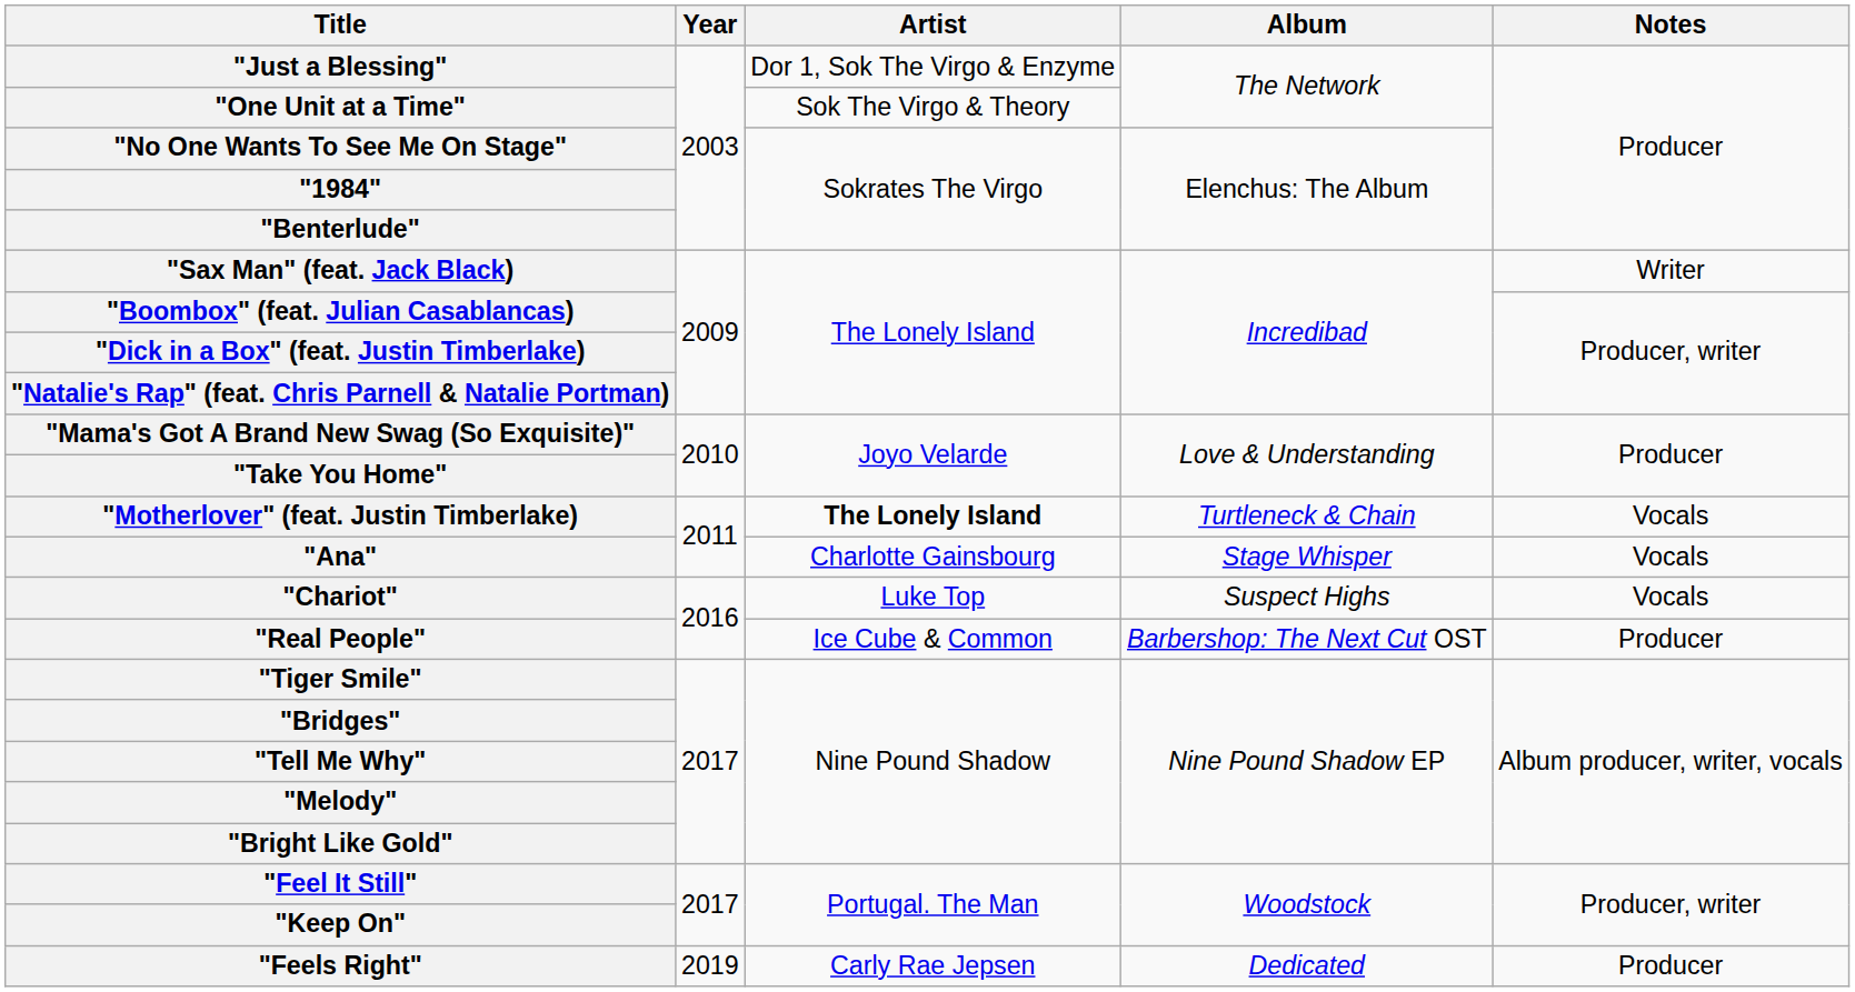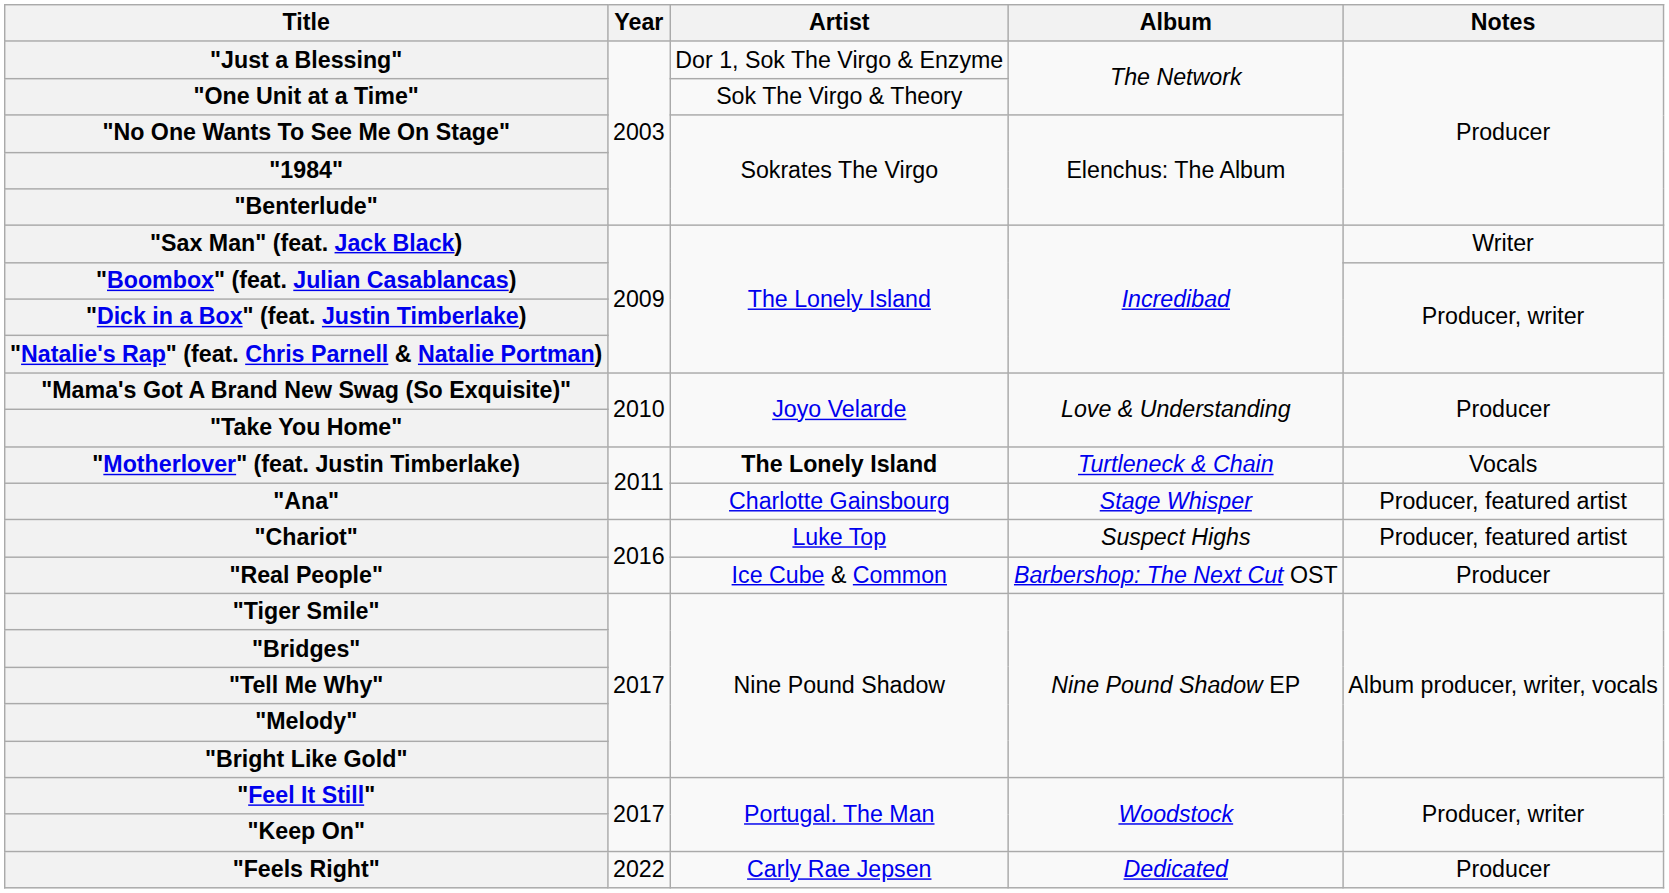 <table class="wikitable plainrowheaders" style="text-align:center;">
 <tr>
 <th scope="col">Title</th>
 <th scope="col">Year</th>
 <th>Artist</th>
 <th>Album</th>
 <th>Notes</th>
 </tr>
 <tr>
 <th scope="row">"Just a Blessing"</th>
 <td rowspan="5">2003</td>
 <td>Dor 1, Sok The Virgo & Enzyme</td>
 <td rowspan="2"><em>The Network</em></td>
 <td rowspan="5">Producer</td>
 </tr>
 <tr>
 <th scope="row">"One Unit at a Time"</th>
 <td>Sok The Virgo & Theory</td>
 </tr>
 <tr>
 <th scope="row">"No One Wants To See Me On Stage"</th>
 <td rowspan="3">Sokrates The Virgo</td>
 <td rowspan="3">Elenchus: The Album</td>
 </tr>
 <tr>
 <th scope="row">"1984"</th>
 </tr>
 <tr>
 <th scope="row">"Benterlude"</th>
 </tr>
 <tr>
 <th scope="row">"Sax Man" (feat. <a href='#'>Jack Black</a>)</th>
 <td rowspan="4">2009</td>
 <td rowspan="4"><a href='#'>The Lonely Island</a></td>
 <td rowspan="4"><em><a href='#'>Incredibad</a></em></td>
 <td>Writer</td>
 </tr>
 <tr>
 <th scope="row">"<a href='#'>Boombox</a>" (feat. <a href='#'>Julian Casablancas</a>)</th>
 <td rowspan="3">Producer, writer</td>
 </tr>
 <tr>
 <th scope="row">"<a href='#'>Dick in a Box</a>" (feat. <a href='#'>Justin Timberlake</a>)</th>
 </tr>
 <tr>
 <th scope="row">"<a href='#'>Natalie's Rap</a>" (feat. <a href='#'>Chris Parnell</a> & <a href='#'>Natalie Portman</a>)</th>
 </tr>
 <tr>
 <th scope="row">"Mama's Got A Brand New Swag (So Exquisite)"</th>
 <td rowspan="2">2010</td>
 <td rowspan="2"><a href='#'>Joyo Velarde</a></td>
 <td rowspan="2"><em>Love & Understanding</em></td>
 <td rowspan="2">Producer</td>
 </tr>
 <tr>
 <th scope="row">"Take You Home"</th>
 </tr>
 <tr>
 <th scope="row">"<a href='#'>Motherlover</a>" (feat. Justin Timberlake)</th>
 <td rowspan="2">2011</td>
 <td><strong>The Lonely Island</strong></td>
 <td><em><a href='#'>Turtleneck & Chain</a></em></td>
 <td>Vocals</td>
 </tr>
 <tr>
 <th scope="row">"Ana"</th>
 <td><a href='#'>Charlotte Gainsbourg</a></td>
 <td><em><a href='#'>Stage Whisper</a></em></td>
-<td>Vocals</td>
+<td>Producer, featured artist</td>
 </tr>
 <tr>
 <th scope="row">"Chariot"</th>
 <td rowspan="2">2016</td>
 <td><a href='#'>Luke Top</a></td>
 <td><em>Suspect Highs</em></td>
-<td>Vocals</td>
+<td>Producer, featured artist</td>
 </tr>
 <tr>
 <th scope="row">"Real People"</th>
 <td><a href='#'>Ice Cube</a> & <a href='#'>Common</a></td>
 <td><em><a href='#'>Barbershop: The Next Cut</a></em> OST</td>
 <td>Producer</td>
 </tr>
 <tr>
 <th scope="row">"Tiger Smile"</th>
 <td rowspan="5">2017</td>
 <td rowspan="5">Nine Pound Shadow</td>
 <td rowspan="5"><em>Nine Pound Shadow</em> EP</td>
 <td rowspan="5">Album producer, writer, vocals</td>
 </tr>
 <tr>
 <th scope="row">"Bridges"</th>
 </tr>
 <tr>
 <th scope="row">"Tell Me Why"</th>
 </tr>
 <tr>
 <th scope="row">"Melody"</th>
 </tr>
 <tr>
 <th scope="row">"Bright Like Gold"</th>
 </tr>
 <tr>
 <th scope="row">"<a href='#'>Feel It Still</a>"</th>
 <td rowspan="2">2017</td>
 <td rowspan="2"><a href='#'>Portugal. The Man</a></td>
 <td rowspan="2"><a href='#'><em>Woodstock</em></a></td>
 <td rowspan="2">Producer, writer</td>
 </tr>
 <tr>
 <th scope="row">"Keep On"</th>
 </tr>
 <tr>
 <th scope="row">"Feels Right"</th>
-<td>2019</td>
+<td>2022</td>
 <td><a href='#'>Carly Rae Jepsen</a></td>
 <td><a href='#'><em>Dedicated</em></a></td>
 <td>Producer</td>
 </tr>
 </table>
